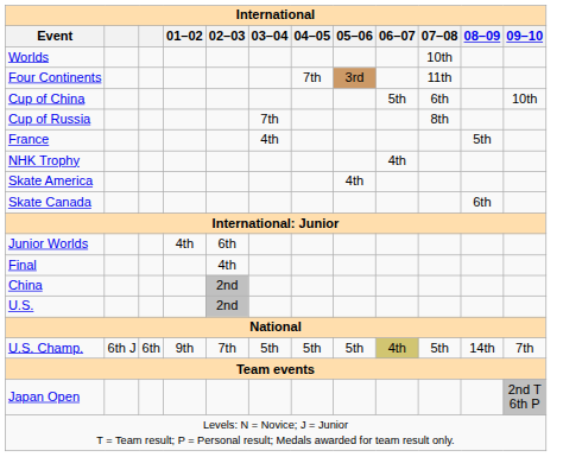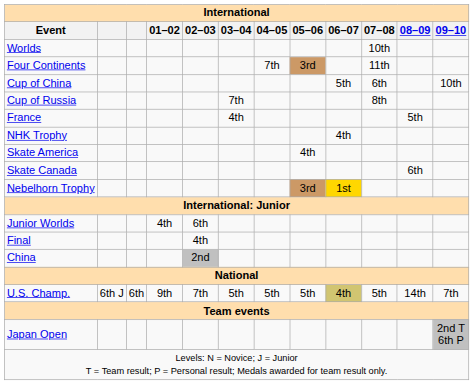 <table class="wikitable" style="text-align:center">
 <tr>
 <th colspan="12" style="background-color: #ffdead; " align="center">International</th>
 </tr>
 <tr>
 <th>Event</th>
 <th></th>
 <th></th>
 <th>01–02</th>
 <th>02–03</th>
 <th>03–04</th>
 <th>04–05</th>
 <th>05–06</th>
 <th>06–07</th>
 <th>07–08</th>
 <th><a href='#'>08–09</a></th>
 <th><a href='#'>09–10</a></th>
 </tr>
 <tr>
 <td align=left><a href='#'>Worlds</a></td>
 <td></td>
 <td></td>
 <td></td>
 <td></td>
 <td></td>
 <td></td>
 <td></td>
 <td></td>
 <td>10th</td>
 <td></td>
 <td></td>
 </tr>
 <tr>
 <td align=left><a href='#'>Four Continents</a></td>
 <td></td>
 <td></td>
 <td></td>
 <td></td>
 <td></td>
 <td>7th</td>
 <td bgcolor=cc9966>3rd</td>
 <td></td>
 <td>11th</td>
 <td></td>
 <td></td>
 </tr>
 <tr>
 <td align=left> <a href='#'>Cup of China</a></td>
 <td></td>
 <td></td>
 <td></td>
 <td></td>
 <td></td>
 <td></td>
 <td></td>
 <td>5th</td>
 <td>6th</td>
 <td></td>
 <td>10th</td>
 </tr>
 <tr>
 <td align=left> <a href='#'>Cup of Russia</a></td>
 <td></td>
 <td></td>
 <td></td>
 <td></td>
 <td>7th</td>
 <td></td>
 <td></td>
 <td></td>
 <td>8th</td>
 <td></td>
 <td></td>
 </tr>
 <tr>
 <td align=left> <a href='#'>France</a></td>
 <td></td>
 <td></td>
 <td></td>
 <td></td>
 <td>4th</td>
 <td></td>
 <td></td>
 <td></td>
 <td></td>
 <td>5th</td>
 <td></td>
 </tr>
 <tr>
 <td align=left> <a href='#'>NHK Trophy</a></td>
 <td></td>
 <td></td>
 <td></td>
 <td></td>
 <td></td>
 <td></td>
 <td></td>
 <td>4th</td>
 <td></td>
 <td></td>
 <td></td>
 </tr>
 <tr>
 <td align=left> <a href='#'>Skate America</a></td>
 <td></td>
 <td></td>
 <td></td>
 <td></td>
 <td></td>
 <td></td>
 <td>4th</td>
 <td></td>
 <td></td>
 <td></td>
 <td></td>
 </tr>
 <tr>
 <td align=left> <a href='#'>Skate Canada</a></td>
 <td></td>
 <td></td>
 <td></td>
 <td></td>
 <td></td>
 <td></td>
 <td></td>
 <td></td>
 <td></td>
 <td>6th</td>
 <td></td>
 </tr>
 <tr>
+<td align=left><a href='#'>Nebelhorn Trophy</a></td>
+<td></td>
+<td></td>
+<td></td>
+<td></td>
+<td></td>
+<td></td>
+<td bgcolor=cc9966>3rd</td>
+<td bgcolor=gold>1st</td>
+<td></td>
+<td></td>
+<td></td>
+</tr>
+<tr>
 <th colspan="12" style="background-color: #ffdead; " align="center">International: Junior</th>
 </tr>
 <tr>
 <td align=left><a href='#'>Junior Worlds</a></td>
 <td></td>
 <td></td>
 <td>4th</td>
 <td>6th</td>
 <td></td>
 <td></td>
 <td></td>
 <td></td>
 <td></td>
 <td></td>
 <td></td>
 </tr>
 <tr>
 <td align=left> <a href='#'>Final</a></td>
 <td></td>
 <td></td>
 <td></td>
 <td>4th</td>
 <td></td>
 <td></td>
 <td></td>
 <td></td>
 <td></td>
 <td></td>
 <td></td>
 </tr>
 <tr>
 <td align=left> <a href='#'>China</a></td>
-<td></td>
-<td></td>
-<td></td>
-<td bgcolor=silver>2nd</td>
-<td></td>
-<td></td>
-<td></td>
-<td></td>
-<td></td>
-<td></td>
-<td></td>
-</tr>
-<tr>
-<td align=left> <a href='#'>U.S.</a></td>
 <td></td>
 <td></td>
 <td></td>
 <td bgcolor=silver>2nd</td>
 <td></td>
 <td></td>
 <td></td>
 <td></td>
 <td></td>
 <td></td>
 <td></td>
 </tr>
 <tr>
 <th colspan="12" style="background-color: #ffdead; " align="center">National</th>
 </tr>
 <tr>
 <td align="left"><a href='#'>U.S. Champ.</a></td>
 <td>6th J</td>
 <td>6th</td>
 <td>9th</td>
 <td>7th</td>
 <td>5th</td>
 <td>5th</td>
 <td>5th</td>
 <td bgcolor="d1c571">4th</td>
 <td>5th</td>
 <td>14th</td>
 <td>7th</td>
 </tr>
 <tr>
 <th colspan="12" style="background-color: #ffdead; " align="center">Team events</th>
 </tr>
 <tr>
 <td align="left"><a href='#'>Japan Open</a></td>
 <td></td>
 <td></td>
 <td></td>
 <td></td>
 <td></td>
 <td></td>
 <td></td>
 <td></td>
 <td></td>
 <td></td>
 <td bgcolor="silver">2nd T <br>6th P</td>
 </tr>
 <tr>
 <td colspan="12" align="center"><small> Levels: N = Novice; J = Junior <br> T = Team result; P = Personal result; Medals awarded for team result only. </small></td>
 </tr>
 </table>
